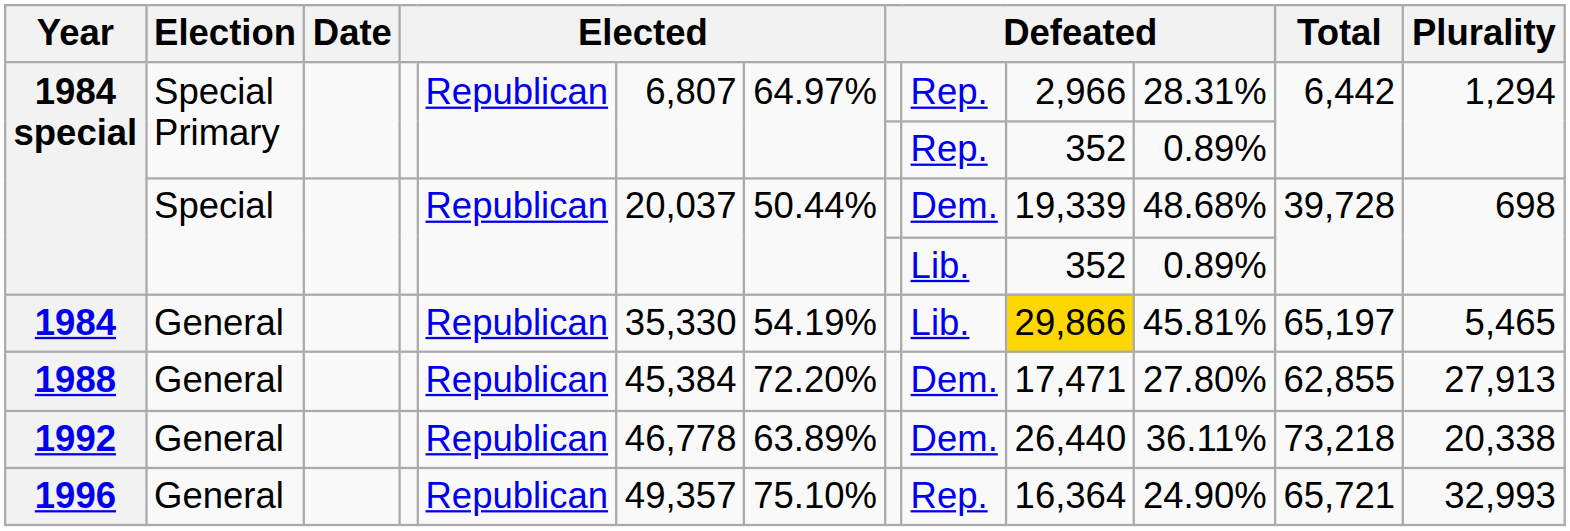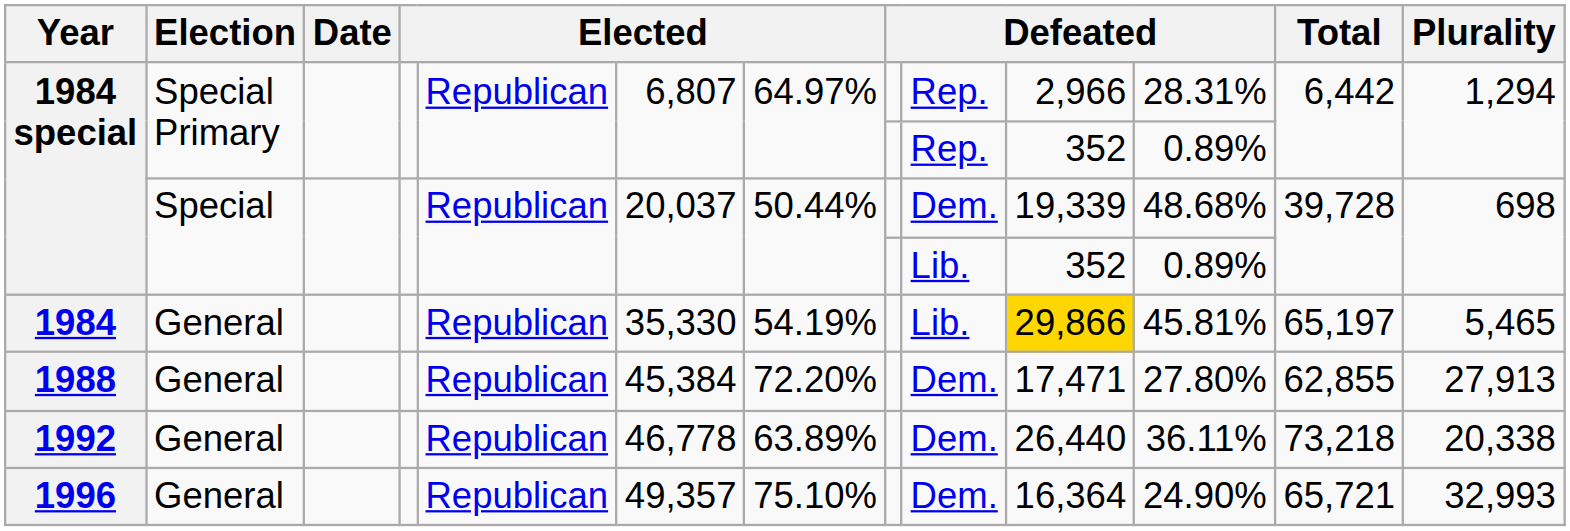 <table class=wikitable>
 <tr>
 <th>Year</th>
 <th>Election</th>
 <th>Date</th>
 <th ! colspan="4">Elected</th>
 <th ! colspan="4">Defeated</th>
 <th>Total</th>
 <th>Plurality</th>
 </tr>
 <tr>
 <th rowspan="4" valign="top">1984<br>special</th>
 <td rowspan="2" valign="top">Special<br>Primary</td>
 <td rowspan="2" valign="top"></td>
 <td rowspan="2" valign="top"></td>
 <td rowspan="2" valign="top" ><a href='#'>Republican</a></td>
 <td rowspan="2" valign="top" align="right">6,807</td>
 <td rowspan="2" valign="top" align="right">64.97%</td>
 <td valign="top"></td>
 <td valign="top" ><a href='#'>Rep.</a></td>
 <td valign="top" align="right">2,966</td>
 <td valign="top" align="right">28.31%</td>
 <td rowspan="2" valign="top" align="right">6,442</td>
 <td rowspan="2" valign="top" align="right">1,294</td>
 </tr>
 <tr>
 <td valign="top"></td>
 <td valign="top" ><a href='#'>Rep.</a></td>
 <td valign="top" align="right">352</td>
 <td valign="top" align="right">0.89%</td>
 </tr>
 <tr>
 <td rowspan="2" valign="top">Special</td>
 <td rowspan="2" valign="top"></td>
 <td rowspan="2" valign="top"></td>
 <td rowspan="2" valign="top" ><a href='#'>Republican</a></td>
 <td rowspan="2" valign="top" align="right">20,037</td>
 <td rowspan="2" valign="top" align="right">50.44%</td>
 <td valign="top"></td>
 <td valign="top" ><a href='#'>Dem.</a></td>
 <td valign="top" align="right">19,339</td>
 <td valign="top" align="right">48.68%</td>
 <td rowspan="2" valign="top" align="right">39,728</td>
 <td rowspan="2" valign="top" align="right">698</td>
 </tr>
 <tr>
 <td valign="top"></td>
 <td valign="top" ><a href='#'>Lib.</a></td>
 <td valign="top" align="right">352</td>
 <td valign="top" align="right">0.89%</td>
 </tr>
 <tr>
 <th valign="top"><a href='#'>1984</a></th>
 <td valign="top">General</td>
 <td valign="top"></td>
 <td valign="top"></td>
 <td valign="top" ><a href='#'>Republican</a></td>
 <td valign="top" align="right">35,330</td>
 <td valign="top" align="right">54.19%</td>
 <td valign="top"></td>
 <td valign="top" ><a href='#'>Lib.</a></td>
 <td valign="top" align="right" style="background: gold;">29,866</td>
 <td valign="top" align="right">45.81%</td>
 <td valign="top" align="right">65,197</td>
 <td valign="top" align="right">5,465</td>
 </tr>
 <tr>
 <th valign="top"><a href='#'>1988</a></th>
 <td valign="top">General</td>
 <td valign="top"></td>
 <td valign="top"></td>
 <td valign="top" ><a href='#'>Republican</a></td>
 <td valign="top" align="right">45,384</td>
 <td valign="top" align="right">72.20%</td>
 <td valign="top"></td>
 <td valign="top" ><a href='#'>Dem.</a></td>
 <td valign="top" align="right">17,471</td>
 <td valign="top" align="right">27.80%</td>
 <td valign="top" align="right">62,855</td>
 <td valign="top" align="right">27,913</td>
 </tr>
 <tr>
 <th valign="top"><a href='#'>1992</a></th>
 <td valign="top">General</td>
 <td valign="top"></td>
 <td valign="top"></td>
 <td valign="top" ><a href='#'>Republican</a></td>
 <td valign="top" align="right">46,778</td>
 <td valign="top" align="right">63.89%</td>
 <td valign="top"></td>
 <td valign="top" ><a href='#'>Dem.</a></td>
 <td valign="top" align="right">26,440</td>
 <td valign="top" align="right">36.11%</td>
 <td valign="top" align="right">73,218</td>
 <td valign="top" align="right">20,338</td>
 </tr>
 <tr>
 <th valign="top"><a href='#'>1996</a></th>
 <td valign="top">General</td>
 <td valign="top"></td>
 <td valign="top"></td>
 <td valign="top" ><a href='#'>Republican</a></td>
 <td valign="top" align="right">49,357</td>
 <td valign="top" align="right">75.10%</td>
 <td valign="top"></td>
-<td valign="top" ><a href='#'>Rep.</a></td>
+<td valign="top" ><a href='#'>Dem.</a></td>
 <td valign="top" align="right">16,364</td>
 <td valign="top" align="right">24.90%</td>
 <td valign="top" align="right">65,721</td>
 <td valign="top" align="right">32,993</td>
 </tr>
 </table>
